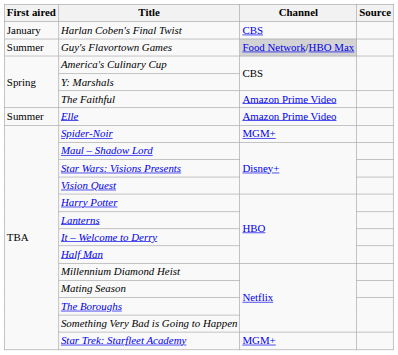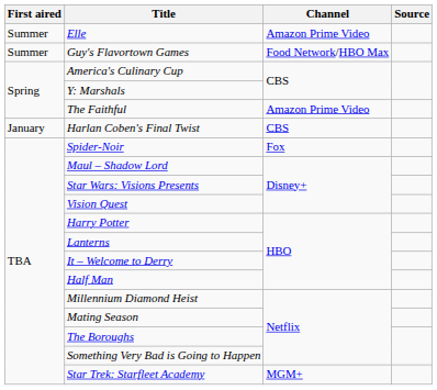 <table class="wikitable sortable">
 <tr>
 <th>First aired</th>
 <th>Title</th>
 <th>Channel</th>
 <th>Source</th>
 </tr>
 <tr>
-<td>January</td>
-<td><em>Harlan Coben's Final Twist</em></td>
-<td><a href='#'>CBS</a></td>
+<td>Summer</td>
+<td><em><a href='#'>Elle</a></em></td>
+<td><a href='#'>Amazon Prime Video</a></td>
 <td></td>
 </tr>
 <tr>
 <td>Summer</td>
 <td><em>Guy's Flavortown Games</em></td>
-<td style="background: lightgrey;"><a href='#'>Food Network</a>/<a href='#'>HBO Max</a></td>
+<td><a href='#'>Food Network</a>/<a href='#'>HBO Max</a></td>
 <td></td>
 </tr>
 <tr>
 <td rowspan="3">Spring</td>
 <td><em>America's Culinary Cup</em></td>
 <td rowspan="2">CBS</td>
 <td rowspan="2"></td>
 </tr>
 <tr>
 <td><em>Y: Marshals</em></td>
 </tr>
 <tr>
 <td><em>The Faithful</em></td>
 <td><a href='#'>Amazon Prime Video</a></td>
 <td></td>
 </tr>
 <tr>
-<td>Summer</td>
-<td><em><a href='#'>Elle</a></em></td>
-<td><a href='#'>Amazon Prime Video</a></td>
+<td>January</td>
+<td><em>Harlan Coben's Final Twist</em></td>
+<td><a href='#'>CBS</a></td>
 <td></td>
 </tr>
 <tr>
 <td rowspan="13">TBA</td>
 <td><em><a href='#'>Spider-Noir</a></em></td>
-<td><a href='#'>MGM+</a></td>
+<td><a href='#'>Fox</a></td>
 <td></td>
 </tr>
 <tr>
 <td><em><a href='#'>Maul – Shadow Lord</a></em></td>
 <td rowspan="3"><a href='#'>Disney+</a></td>
 <td></td>
 </tr>
 <tr>
 <td><em><a href='#'>Star Wars: Visions Presents</a></em></td>
 <td></td>
 </tr>
 <tr>
 <td><em><a href='#'>Vision Quest</a></em></td>
 <td></td>
 </tr>
 <tr>
 <td><em><a href='#'>Harry Potter</a></em></td>
 <td rowspan="4"><a href='#'>HBO</a></td>
 <td></td>
 </tr>
 <tr>
 <td><em><a href='#'>Lanterns</a></em></td>
 <td></td>
 </tr>
 <tr>
 <td><em><a href='#'>It – Welcome to Derry</a></em></td>
 <td></td>
 </tr>
 <tr>
 <td><em><a href='#'>Half Man</a></em></td>
 <td></td>
 </tr>
 <tr>
 <td><em>Millennium Diamond Heist</em></td>
 <td rowspan="4"><a href='#'>Netflix</a></td>
 <td></td>
 </tr>
 <tr>
 <td><em>Mating Season</em></td>
 <td></td>
 </tr>
 <tr>
 <td><em><a href='#'>The Boroughs</a></em></td>
 <td rowspan="2"></td>
 </tr>
 <tr>
 <td><em>Something Very Bad is Going to Happen</em></td>
 </tr>
 <tr>
 <td><em><a href='#'>Star Trek: Starfleet Academy</a></em></td>
 <td><a href='#'>MGM+</a></td>
 <td></td>
 </tr>
 </table>
